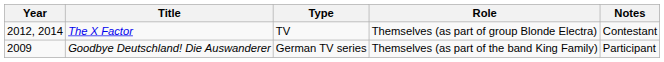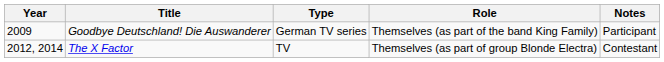 <table class="wikitable sortable">
 <tr>
 <th>Year</th>
 <th>Title</th>
 <th>Type</th>
 <th class="unsortable">Role</th>
 <th class="unsortable">Notes</th>
 </tr>
 <tr>
+<td>2009</td>
+<td><em>Goodbye Deutschland! Die Auswanderer</em></td>
+<td>German TV series</td>
+<td>Themselves (as part of the band King Family)</td>
+<td>Participant</td>
+</tr>
+<tr>
 <td>2012, 2014</td>
 <td><em><a href='#'>The X Factor</a></em></td>
 <td>TV</td>
 <td>Themselves (as part of group Blonde Electra)</td>
 <td>Contestant</td>
 </tr>
-<tr>
-<td>2009</td>
-<td><em>Goodbye Deutschland! Die Auswanderer</em></td>
-<td>German TV series</td>
-<td>Themselves (as part of the band King Family)</td>
-<td>Participant</td>
-</tr>
 </table>
